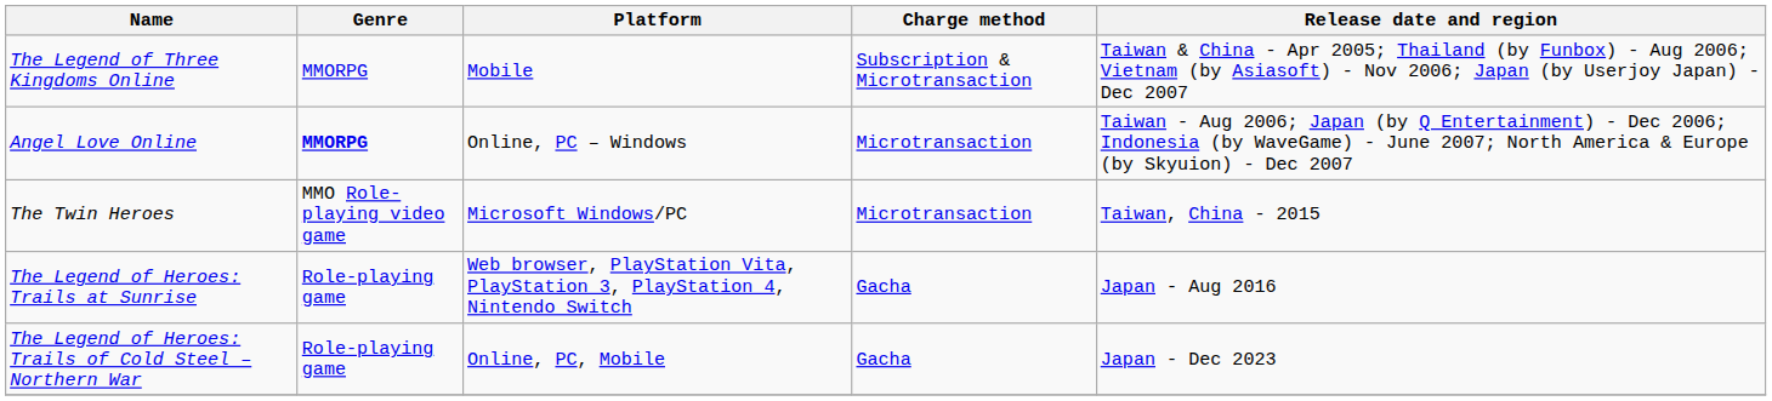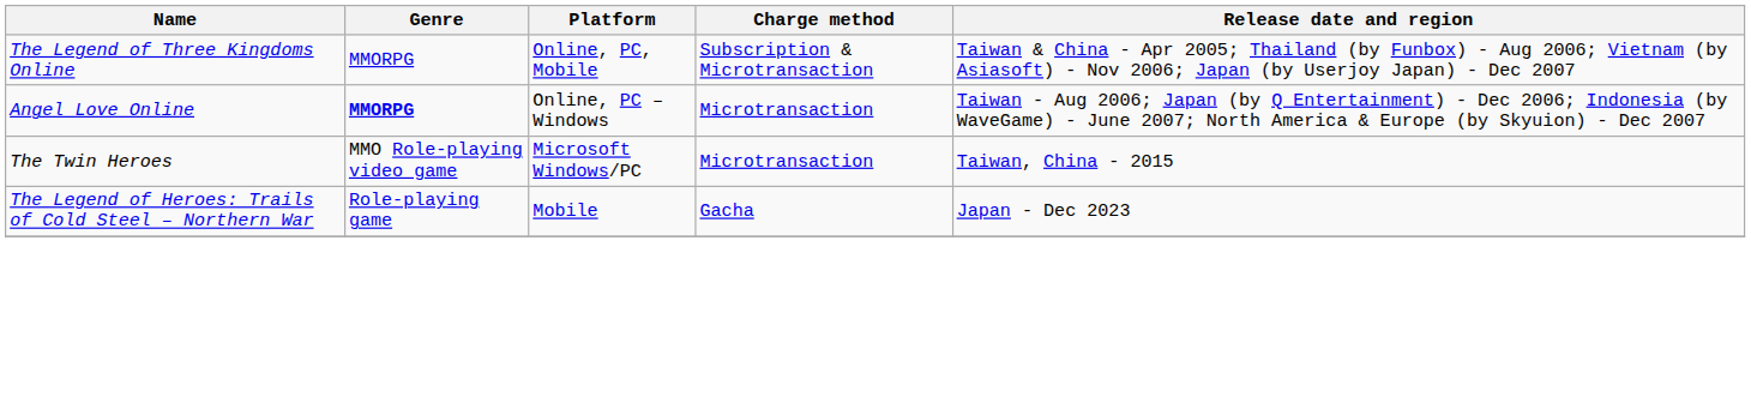 <table class="wikitable">
 <tr>
 <th>Name</th>
 <th>Genre</th>
 <th>Platform</th>
 <th>Charge method</th>
 <th>Release date and region</th>
 </tr>
 <tr>
 <td><em><a href='#'>The Legend of Three Kingdoms Online</a></em></td>
 <td><a href='#'>MMORPG</a></td>
-<td><a href='#'>Mobile</a></td>
+<td><a href='#'>Online</a>, <a href='#'>PC</a>,  <a href='#'>Mobile</a></td>
 <td><a href='#'>Subscription</a> & <a href='#'>Microtransaction</a></td>
 <td><a href='#'>Taiwan</a> & <a href='#'>China</a> - Apr 2005; <a href='#'>Thailand</a> (by <a href='#'>Funbox</a>) - Aug 2006; <a href='#'>Vietnam</a> (by <a href='#'>Asiasoft</a>) - Nov 2006; <a href='#'>Japan</a> (by Userjoy Japan) - Dec 2007</td>
 </tr>
 <tr>
 <td><em><a href='#'>Angel Love Online</a></em></td>
 <td><strong><a href='#'>MMORPG</a></strong></td>
 <td>Online, <a href='#'>PC</a> – Windows</td>
 <td><a href='#'>Microtransaction</a></td>
 <td><a href='#'>Taiwan</a> - Aug 2006;  <a href='#'>Japan</a> (by <a href='#'>Q Entertainment</a>) - Dec 2006; <a href='#'>Indonesia</a> (by WaveGame) - June 2007; North America & Europe (by Skyuion) - Dec 2007</td>
 </tr>
 <tr>
 <td><em>The Twin Heroes</em></td>
 <td>MMO <a href='#'>Role-playing video game</a></td>
 <td><a href='#'>Microsoft Windows</a>/PC</td>
 <td><a href='#'>Microtransaction</a></td>
 <td><a href='#'>Taiwan</a>, <a href='#'>China</a> - 2015</td>
 </tr>
 <tr>
-<td><em><a href='#'>The Legend of Heroes: Trails at Sunrise</a></em></td>
-<td><a href='#'>Role-playing game</a></td>
-<td><a href='#'>Web browser</a>, <a href='#'>PlayStation Vita</a>, <a href='#'>PlayStation 3</a>, <a href='#'>PlayStation 4</a>, <a href='#'>Nintendo Switch</a></td>
-<td><a href='#'>Gacha</a></td>
-<td><a href='#'>Japan</a>  - Aug 2016</td>
-</tr>
-<tr>
 <td><em><a href='#'>The Legend of Heroes: Trails of Cold Steel – Northern War</a></em></td>
 <td><a href='#'>Role-playing game</a></td>
-<td><a href='#'>Online</a>, <a href='#'>PC</a>,  <a href='#'>Mobile</a></td>
+<td><a href='#'>Mobile</a></td>
 <td><a href='#'>Gacha</a></td>
 <td><a href='#'>Japan</a>  - Dec 2023</td>
 </tr>
 <tr>
 </tr>
 </table>
